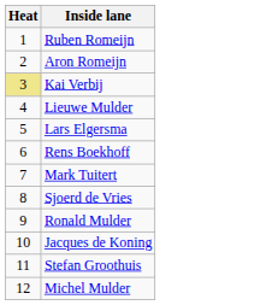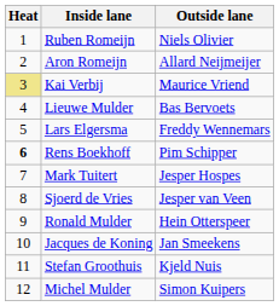 <table class="wikitable">
 <tr>
 <th>Heat</th>
 <th>Inside lane</th>
+<th>Outside lane</th>
 </tr>
 <tr>
 <td align="center">1</td>
 <td><a href='#'>Ruben Romeijn</a></td>
+<td><a href='#'>Niels Olivier</a></td>
 </tr>
 <tr>
 <td align="center">2</td>
 <td><a href='#'>Aron Romeijn</a></td>
+<td><a href='#'>Allard Neijmeijer</a></td>
 </tr>
 <tr>
 <td align="center" style="background: khaki;">3</td>
 <td><a href='#'>Kai Verbij</a></td>
+<td><a href='#'>Maurice Vriend</a></td>
 </tr>
 <tr>
 <td align="center">4</td>
 <td><a href='#'>Lieuwe Mulder</a></td>
+<td><a href='#'>Bas Bervoets</a></td>
 </tr>
 <tr>
 <td align="center">5</td>
 <td><a href='#'>Lars Elgersma</a></td>
+<td><a href='#'>Freddy Wennemars</a></td>
 </tr>
 <tr>
-<td align="center">6</td>
+<td align="center"><strong>6</strong></td>
 <td><a href='#'>Rens Boekhoff</a></td>
+<td><a href='#'>Pim Schipper</a></td>
 </tr>
 <tr>
 <td align="center">7</td>
 <td><a href='#'>Mark Tuitert</a></td>
+<td><a href='#'>Jesper Hospes</a></td>
 </tr>
 <tr>
 <td align="center">8</td>
 <td><a href='#'>Sjoerd de Vries</a></td>
+<td><a href='#'>Jesper van Veen</a></td>
 </tr>
 <tr>
 <td align="center">9</td>
 <td><a href='#'>Ronald Mulder</a></td>
+<td><a href='#'>Hein Otterspeer</a></td>
 </tr>
 <tr>
 <td align="center">10</td>
 <td><a href='#'>Jacques de Koning</a></td>
+<td><a href='#'>Jan Smeekens</a></td>
 </tr>
 <tr>
 <td align="center">11</td>
 <td><a href='#'>Stefan Groothuis</a></td>
+<td><a href='#'>Kjeld Nuis</a></td>
 </tr>
 <tr>
 <td align="center">12</td>
 <td><a href='#'>Michel Mulder</a></td>
+<td><a href='#'>Simon Kuipers</a></td>
 </tr>
 </table>
